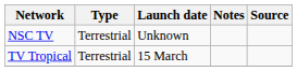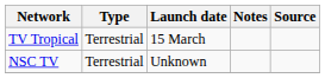 <table class="wikitable sortable">
 <tr>
 <th>Network</th>
 <th>Type</th>
 <th>Launch date</th>
 <th>Notes</th>
 <th>Source</th>
 </tr>
 <tr>
+<td><a href='#'>TV Tropical</a></td>
+<td>Terrestrial</td>
+<td>15 March</td>
+<td></td>
+<td></td>
+</tr>
+<tr>
 <td><a href='#'>NSC TV</a></td>
 <td>Terrestrial</td>
 <td>Unknown</td>
 <td></td>
 <td></td>
 </tr>
 <tr>
-<td><a href='#'>TV Tropical</a></td>
-<td>Terrestrial</td>
-<td>15 March</td>
-<td></td>
-<td></td>
-</tr>
-<tr>
 </tr>
 </table>
